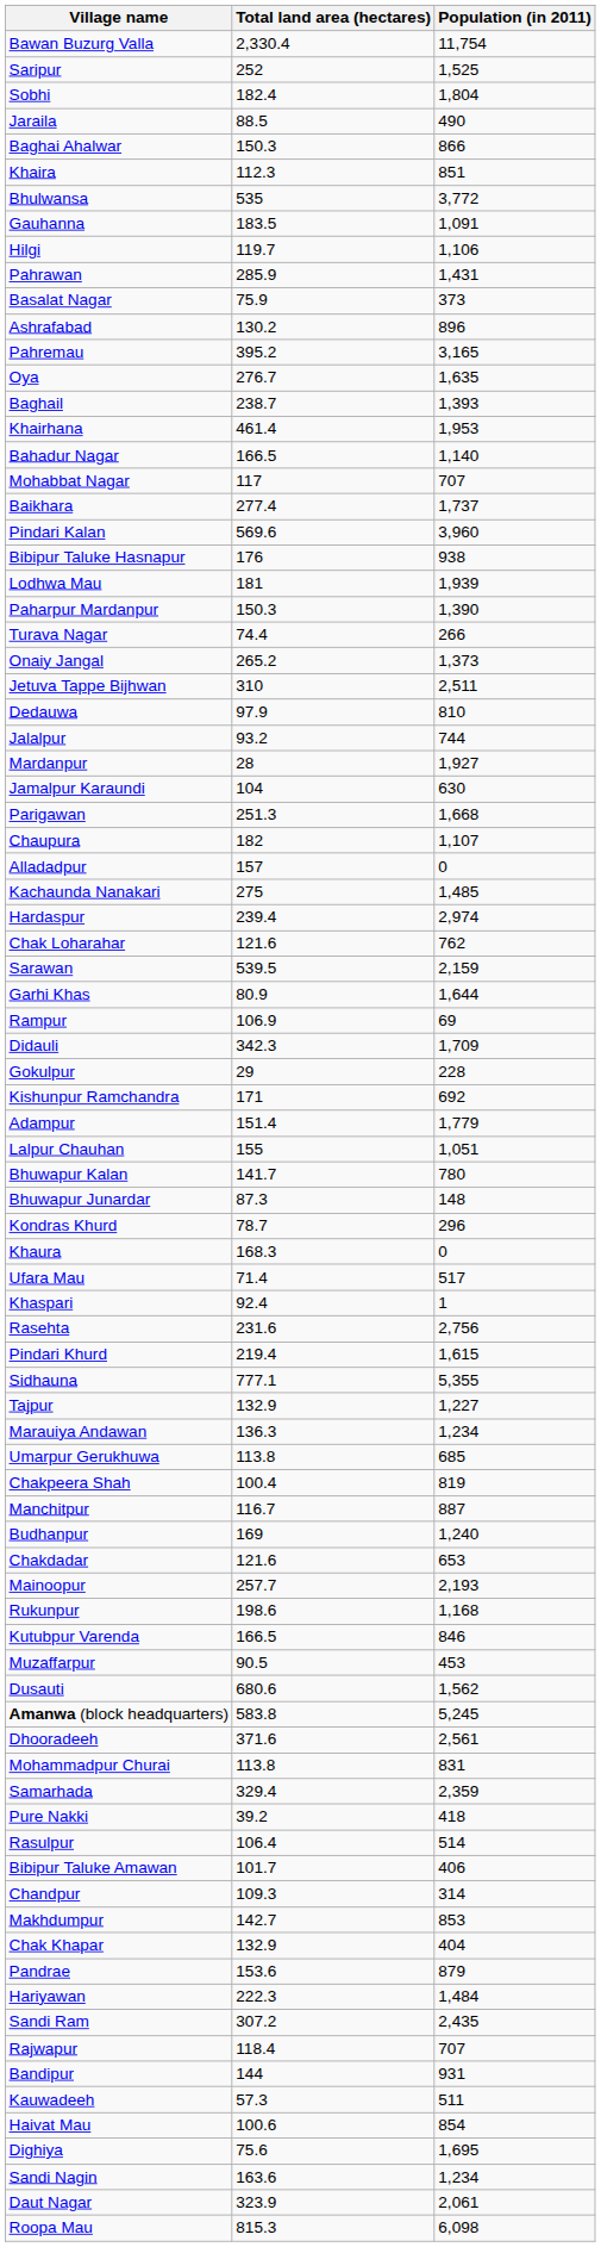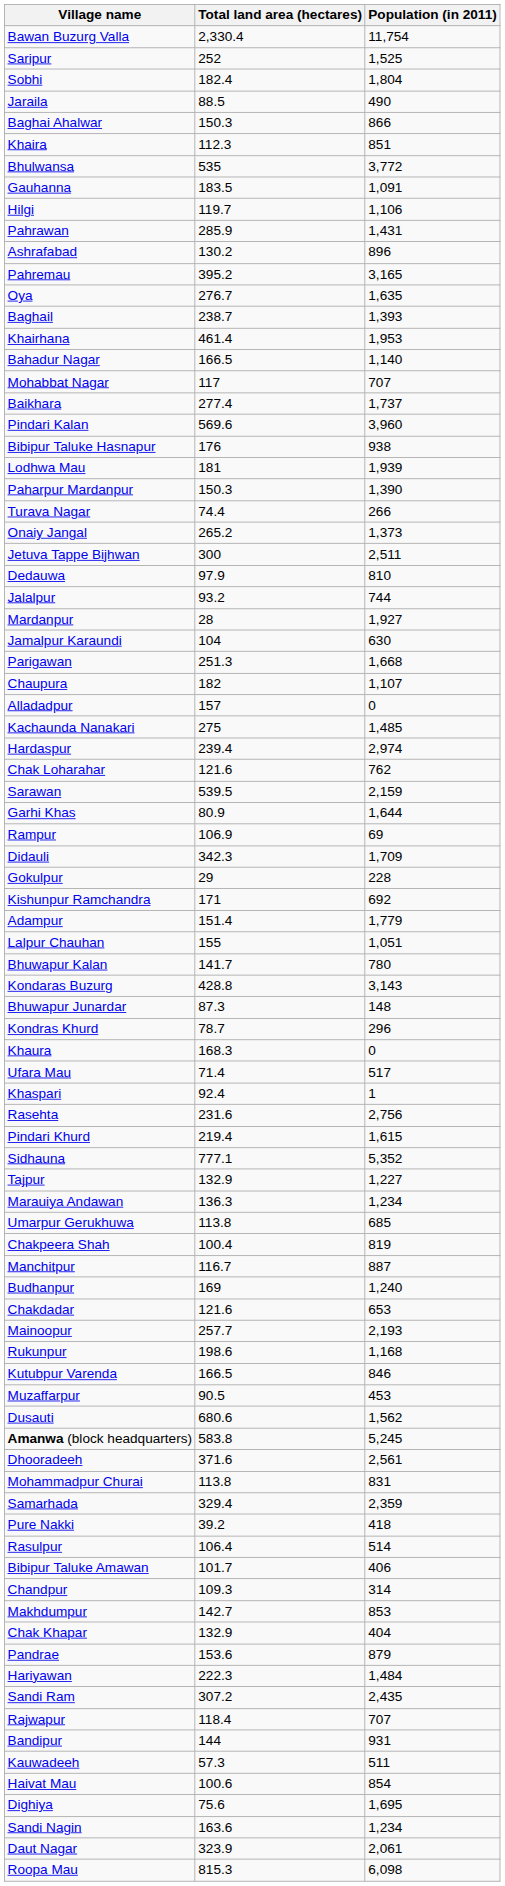 <table class="wikitable sortable">
 <tr>
 <th>Village name</th>
 <th>Total land area (hectares)</th>
 <th>Population (in 2011)</th>
 </tr>
 <tr>
 <td><a href='#'>Bawan Buzurg Valla</a></td>
 <td>2,330.4</td>
 <td>11,754</td>
 </tr>
 <tr>
 <td><a href='#'>Saripur</a></td>
 <td>252</td>
 <td>1,525</td>
 </tr>
 <tr>
 <td><a href='#'>Sobhi</a></td>
 <td>182.4</td>
 <td>1,804</td>
 </tr>
 <tr>
 <td><a href='#'>Jaraila</a></td>
 <td>88.5</td>
 <td>490</td>
 </tr>
 <tr>
 <td><a href='#'>Baghai Ahalwar</a></td>
 <td>150.3</td>
 <td>866</td>
 </tr>
 <tr>
 <td><a href='#'>Khaira</a></td>
 <td>112.3</td>
 <td>851</td>
 </tr>
 <tr>
 <td><a href='#'>Bhulwansa</a></td>
 <td>535</td>
 <td>3,772</td>
 </tr>
 <tr>
 <td><a href='#'>Gauhanna</a></td>
 <td>183.5</td>
 <td>1,091</td>
 </tr>
 <tr>
 <td><a href='#'>Hilgi</a></td>
 <td>119.7</td>
 <td>1,106</td>
 </tr>
 <tr>
 <td><a href='#'>Pahrawan</a></td>
 <td>285.9</td>
 <td>1,431</td>
-</tr>
-<tr>
-<td><a href='#'>Basalat Nagar</a></td>
-<td>75.9</td>
-<td>373</td>
 </tr>
 <tr>
 <td><a href='#'>Ashrafabad</a></td>
 <td>130.2</td>
 <td>896</td>
 </tr>
 <tr>
 <td><a href='#'>Pahremau</a></td>
 <td>395.2</td>
 <td>3,165</td>
 </tr>
 <tr>
 <td><a href='#'>Oya</a></td>
 <td>276.7</td>
 <td>1,635</td>
 </tr>
 <tr>
 <td><a href='#'>Baghail</a></td>
 <td>238.7</td>
 <td>1,393</td>
 </tr>
 <tr>
 <td><a href='#'>Khairhana</a></td>
 <td>461.4</td>
 <td>1,953</td>
 </tr>
 <tr>
 <td><a href='#'>Bahadur Nagar</a></td>
 <td>166.5</td>
 <td>1,140</td>
 </tr>
 <tr>
 <td><a href='#'>Mohabbat Nagar</a></td>
 <td>117</td>
 <td>707</td>
 </tr>
 <tr>
 <td><a href='#'>Baikhara</a></td>
 <td>277.4</td>
 <td>1,737</td>
 </tr>
 <tr>
 <td><a href='#'>Pindari Kalan</a></td>
 <td>569.6</td>
 <td>3,960</td>
 </tr>
 <tr>
 <td><a href='#'>Bibipur Taluke Hasnapur</a></td>
 <td>176</td>
 <td>938</td>
 </tr>
 <tr>
 <td><a href='#'>Lodhwa Mau</a></td>
 <td>181</td>
 <td>1,939</td>
 </tr>
 <tr>
 <td><a href='#'>Paharpur Mardanpur</a></td>
 <td>150.3</td>
 <td>1,390</td>
 </tr>
 <tr>
 <td><a href='#'>Turava Nagar</a></td>
 <td>74.4</td>
 <td>266</td>
 </tr>
 <tr>
 <td><a href='#'>Onaiy Jangal</a></td>
 <td>265.2</td>
 <td>1,373</td>
 </tr>
 <tr>
 <td><a href='#'>Jetuva Tappe Bijhwan</a></td>
-<td>310</td>
+<td>300</td>
 <td>2,511</td>
 </tr>
 <tr>
 <td><a href='#'>Dedauwa</a></td>
 <td>97.9</td>
 <td>810</td>
 </tr>
 <tr>
 <td><a href='#'>Jalalpur</a></td>
 <td>93.2</td>
 <td>744</td>
 </tr>
 <tr>
 <td><a href='#'>Mardanpur</a></td>
 <td>28</td>
 <td>1,927</td>
 </tr>
 <tr>
 <td><a href='#'>Jamalpur Karaundi</a></td>
 <td>104</td>
 <td>630</td>
 </tr>
 <tr>
 <td><a href='#'>Parigawan</a></td>
 <td>251.3</td>
 <td>1,668</td>
 </tr>
 <tr>
 <td><a href='#'>Chaupura</a></td>
 <td>182</td>
 <td>1,107</td>
 </tr>
 <tr>
 <td><a href='#'>Alladadpur</a></td>
 <td>157</td>
 <td>0</td>
 </tr>
 <tr>
 <td><a href='#'>Kachaunda Nanakari</a></td>
 <td>275</td>
 <td>1,485</td>
 </tr>
 <tr>
 <td><a href='#'>Hardaspur</a></td>
 <td>239.4</td>
 <td>2,974</td>
 </tr>
 <tr>
 <td><a href='#'>Chak Loharahar</a></td>
 <td>121.6</td>
 <td>762</td>
 </tr>
 <tr>
 <td><a href='#'>Sarawan</a></td>
 <td>539.5</td>
 <td>2,159</td>
 </tr>
 <tr>
 <td><a href='#'>Garhi Khas</a></td>
 <td>80.9</td>
 <td>1,644</td>
 </tr>
 <tr>
 <td><a href='#'>Rampur</a></td>
 <td>106.9</td>
 <td>69</td>
 </tr>
 <tr>
 <td><a href='#'>Didauli</a></td>
 <td>342.3</td>
 <td>1,709</td>
 </tr>
 <tr>
 <td><a href='#'>Gokulpur</a></td>
 <td>29</td>
 <td>228</td>
 </tr>
 <tr>
 <td><a href='#'>Kishunpur Ramchandra</a></td>
 <td>171</td>
 <td>692</td>
 </tr>
 <tr>
 <td><a href='#'>Adampur</a></td>
 <td>151.4</td>
 <td>1,779</td>
 </tr>
 <tr>
 <td><a href='#'>Lalpur Chauhan</a></td>
 <td>155</td>
 <td>1,051</td>
 </tr>
 <tr>
 <td><a href='#'>Bhuwapur Kalan</a></td>
 <td>141.7</td>
 <td>780</td>
 </tr>
 <tr>
+<td><a href='#'>Kondaras Buzurg</a></td>
+<td>428.8</td>
+<td>3,143</td>
+</tr>
+<tr>
 <td><a href='#'>Bhuwapur Junardar</a></td>
 <td>87.3</td>
 <td>148</td>
 </tr>
 <tr>
 <td><a href='#'>Kondras Khurd</a></td>
 <td>78.7</td>
 <td>296</td>
 </tr>
 <tr>
 <td><a href='#'>Khaura</a></td>
 <td>168.3</td>
 <td>0</td>
 </tr>
 <tr>
 <td><a href='#'>Ufara Mau</a></td>
 <td>71.4</td>
 <td>517</td>
 </tr>
 <tr>
 <td><a href='#'>Khaspari</a></td>
 <td>92.4</td>
 <td>1</td>
 </tr>
 <tr>
 <td><a href='#'>Rasehta</a></td>
 <td>231.6</td>
 <td>2,756</td>
 </tr>
 <tr>
 <td><a href='#'>Pindari Khurd</a></td>
 <td>219.4</td>
 <td>1,615</td>
 </tr>
 <tr>
 <td><a href='#'>Sidhauna</a></td>
 <td>777.1</td>
-<td>5,355</td>
+<td>5,352</td>
 </tr>
 <tr>
 <td><a href='#'>Tajpur</a></td>
 <td>132.9</td>
 <td>1,227</td>
 </tr>
 <tr>
 <td><a href='#'>Marauiya Andawan</a></td>
 <td>136.3</td>
 <td>1,234</td>
 </tr>
 <tr>
 <td><a href='#'>Umarpur Gerukhuwa</a></td>
 <td>113.8</td>
 <td>685</td>
 </tr>
 <tr>
 <td><a href='#'>Chakpeera Shah</a></td>
 <td>100.4</td>
 <td>819</td>
 </tr>
 <tr>
 <td><a href='#'>Manchitpur</a></td>
 <td>116.7</td>
 <td>887</td>
 </tr>
 <tr>
 <td><a href='#'>Budhanpur</a></td>
 <td>169</td>
 <td>1,240</td>
 </tr>
 <tr>
 <td><a href='#'>Chakdadar</a></td>
 <td>121.6</td>
 <td>653</td>
 </tr>
 <tr>
 <td><a href='#'>Mainoopur</a></td>
 <td>257.7</td>
 <td>2,193</td>
 </tr>
 <tr>
 <td><a href='#'>Rukunpur</a></td>
 <td>198.6</td>
 <td>1,168</td>
 </tr>
 <tr>
 <td><a href='#'>Kutubpur Varenda</a></td>
 <td>166.5</td>
 <td>846</td>
 </tr>
 <tr>
 <td><a href='#'>Muzaffarpur</a></td>
 <td>90.5</td>
 <td>453</td>
 </tr>
 <tr>
 <td><a href='#'>Dusauti</a></td>
 <td>680.6</td>
 <td>1,562</td>
 </tr>
 <tr>
 <td><strong>Amanwa</strong> (block headquarters)</td>
 <td>583.8</td>
 <td>5,245</td>
 </tr>
 <tr>
 <td><a href='#'>Dhooradeeh</a></td>
 <td>371.6</td>
 <td>2,561</td>
 </tr>
 <tr>
 <td><a href='#'>Mohammadpur Churai</a></td>
 <td>113.8</td>
 <td>831</td>
 </tr>
 <tr>
 <td><a href='#'>Samarhada</a></td>
 <td>329.4</td>
 <td>2,359</td>
 </tr>
 <tr>
 <td><a href='#'>Pure Nakki</a></td>
 <td>39.2</td>
 <td>418</td>
 </tr>
 <tr>
 <td><a href='#'>Rasulpur</a></td>
 <td>106.4</td>
 <td>514</td>
 </tr>
 <tr>
 <td><a href='#'>Bibipur Taluke Amawan</a></td>
 <td>101.7</td>
 <td>406</td>
 </tr>
 <tr>
 <td><a href='#'>Chandpur</a></td>
 <td>109.3</td>
 <td>314</td>
 </tr>
 <tr>
 <td><a href='#'>Makhdumpur</a></td>
 <td>142.7</td>
 <td>853</td>
 </tr>
 <tr>
 <td><a href='#'>Chak Khapar</a></td>
 <td>132.9</td>
 <td>404</td>
 </tr>
 <tr>
 <td><a href='#'>Pandrae</a></td>
 <td>153.6</td>
 <td>879</td>
 </tr>
 <tr>
 <td><a href='#'>Hariyawan</a></td>
 <td>222.3</td>
 <td>1,484</td>
 </tr>
 <tr>
 <td><a href='#'>Sandi Ram</a></td>
 <td>307.2</td>
 <td>2,435</td>
 </tr>
 <tr>
 <td><a href='#'>Rajwapur</a></td>
 <td>118.4</td>
 <td>707</td>
 </tr>
 <tr>
 <td><a href='#'>Bandipur</a></td>
 <td>144</td>
 <td>931</td>
 </tr>
 <tr>
 <td><a href='#'>Kauwadeeh</a></td>
 <td>57.3</td>
 <td>511</td>
 </tr>
 <tr>
 <td><a href='#'>Haivat Mau</a></td>
 <td>100.6</td>
 <td>854</td>
 </tr>
 <tr>
 <td><a href='#'>Dighiya</a></td>
 <td>75.6</td>
 <td>1,695</td>
 </tr>
 <tr>
 <td><a href='#'>Sandi Nagin</a></td>
 <td>163.6</td>
 <td>1,234</td>
 </tr>
 <tr>
 <td><a href='#'>Daut Nagar</a></td>
 <td>323.9</td>
 <td>2,061</td>
 </tr>
 <tr>
 <td><a href='#'>Roopa Mau</a></td>
 <td>815.3</td>
 <td>6,098</td>
 </tr>
 </table>
